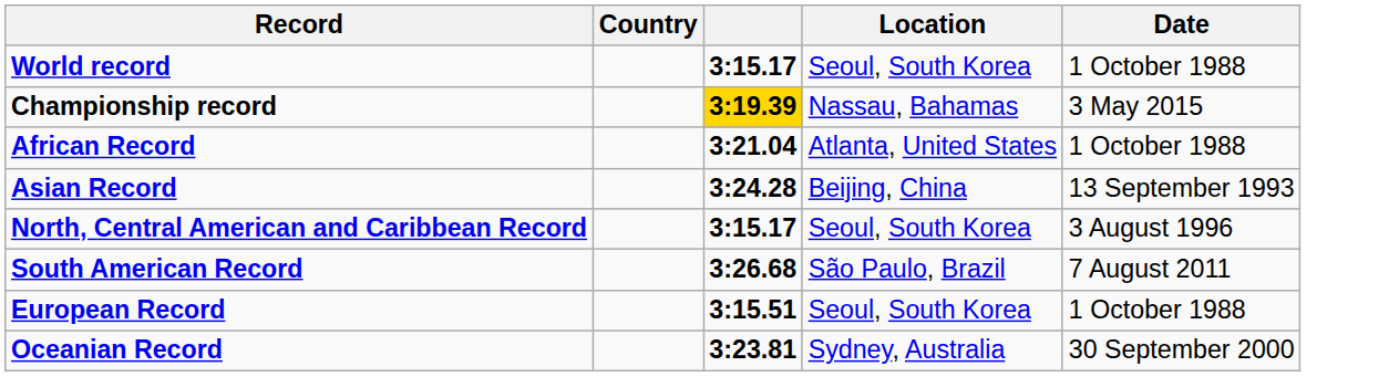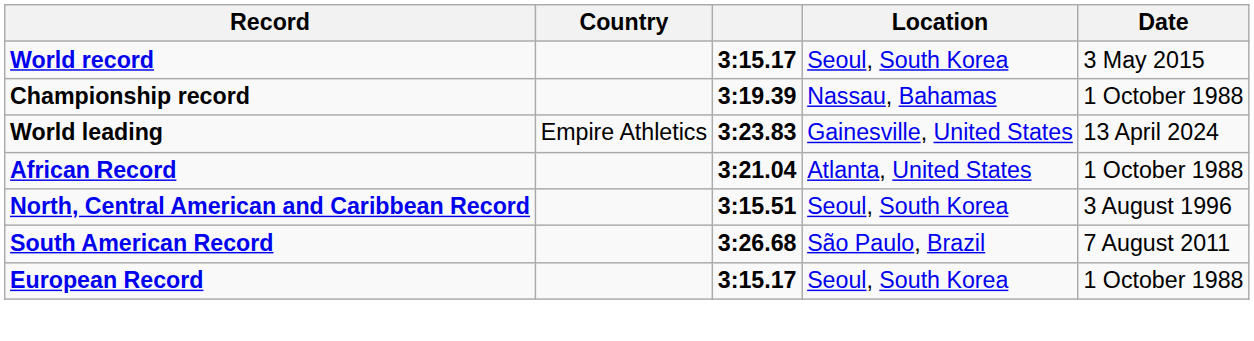 <table class="wikitable">
 <tr>
 <th>Record</th>
 <th>Country</th>
 <th></th>
 <th>Location</th>
 <th>Date</th>
 </tr>
 <tr>
 <td><strong><a href='#'>World record</a></strong></td>
 <td></td>
 <td><strong>3:15.17</strong></td>
 <td> <a href='#'>Seoul</a>, <a href='#'>South Korea</a></td>
-<td>1 October 1988</td>
+<td>3 May 2015</td>
 </tr>
 <tr>
 <td><strong>Championship record</strong></td>
 <td></td>
-<td style="background: gold;"><strong>3:19.39</strong></td>
+<td><strong>3:19.39</strong></td>
 <td> <a href='#'>Nassau</a>, <a href='#'>Bahamas</a></td>
-<td>3 May 2015</td>
+<td>1 October 1988</td>
+</tr>
+<tr>
+<td><strong>World leading</strong></td>
+<td> Empire Athletics</td>
+<td><strong>3:23.83</strong></td>
+<td> <a href='#'>Gainesville</a>, <a href='#'>United States</a></td>
+<td>13 April 2024</td>
 </tr>
 <tr>
 <td><strong><a href='#'>African Record</a></strong></td>
 <td></td>
 <td><strong>3:21.04</strong></td>
 <td> <a href='#'>Atlanta</a>, <a href='#'>United States</a></td>
 <td>1 October 1988</td>
 </tr>
 <tr>
-<td><strong><a href='#'>Asian Record</a></strong></td>
-<td></td>
-<td><strong>3:24.28</strong></td>
-<td> <a href='#'>Beijing</a>, <a href='#'>China</a></td>
-<td>13 September 1993</td>
-</tr>
-<tr>
 <td><strong><a href='#'>North, Central American and Caribbean Record</a></strong></td>
 <td></td>
-<td><strong>3:15.17</strong></td>
+<td><strong>3:15.51</strong></td>
 <td> <a href='#'>Seoul</a>, <a href='#'>South Korea</a></td>
 <td>3 August 1996</td>
 </tr>
 <tr>
 <td><strong><a href='#'>South American Record</a></strong></td>
 <td></td>
 <td><strong>3:26.68</strong></td>
 <td> <a href='#'>São Paulo</a>, <a href='#'>Brazil</a></td>
 <td>7 August 2011</td>
 </tr>
 <tr>
 <td><strong><a href='#'>European Record</a></strong></td>
 <td></td>
-<td><strong>3:15.51</strong></td>
+<td><strong>3:15.17</strong></td>
 <td> <a href='#'>Seoul</a>, <a href='#'>South Korea</a></td>
 <td>1 October 1988</td>
 </tr>
-<tr>
-<td><strong><a href='#'>Oceanian Record</a></strong></td>
-<td></td>
-<td><strong>3:23.81</strong></td>
-<td> <a href='#'>Sydney</a>, <a href='#'>Australia</a></td>
-<td>30 September 2000</td>
-</tr>
 </table>
